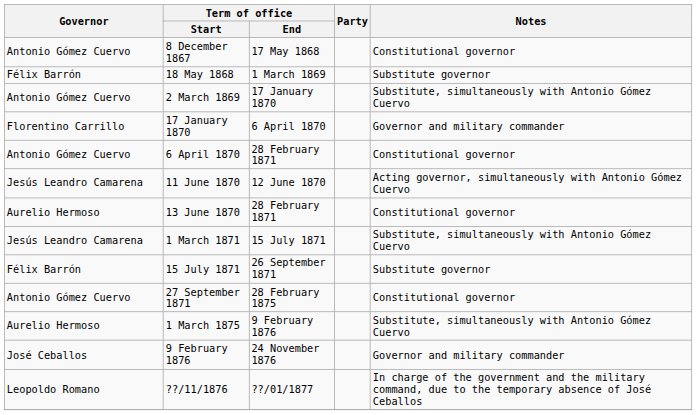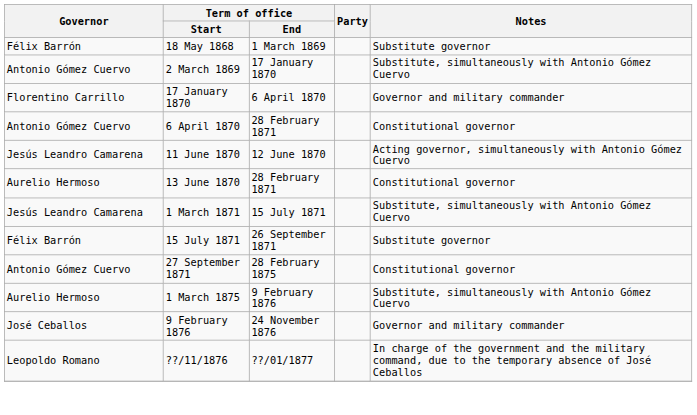 <table class="wikitable" style="align=center|font-size=60%|text-align=right">
 <tr>
 <th width= 195 rowspan="2">Governor</th>
 <th colspan="2">Term of office</th>
 <th rowspan="2">Party</th>
 <th rowspan="2">Notes</th>
 </tr>
 <tr>
 <th>Start</th>
 <th>End</th>
-</tr>
-<tr>
-<td>Antonio Gómez Cuervo</td>
-<td>8 December 1867</td>
-<td>17 May 1868</td>
-<td></td>
-<td>Constitutional governor</td>
 </tr>
 <tr>
 <td>Félix Barrón</td>
 <td>18 May 1868</td>
 <td>1 March 1869</td>
 <td></td>
 <td>Substitute governor</td>
 </tr>
 <tr>
 <td>Antonio Gómez Cuervo</td>
 <td>2 March 1869</td>
 <td>17 January 1870</td>
 <td></td>
 <td>Substitute, simultaneously with Antonio Gómez Cuervo</td>
 </tr>
 <tr>
 <td>Florentino Carrillo</td>
 <td>17 January 1870</td>
 <td>6 April 1870</td>
 <td></td>
 <td>Governor and military commander</td>
 </tr>
 <tr>
 <td>Antonio Gómez Cuervo</td>
 <td>6 April 1870</td>
 <td>28 February 1871</td>
 <td></td>
 <td>Constitutional governor</td>
 </tr>
 <tr>
 <td>Jesús Leandro Camarena</td>
 <td>11 June 1870</td>
 <td>12 June 1870</td>
 <td></td>
 <td>Acting governor, simultaneously with Antonio Gómez Cuervo</td>
 </tr>
 <tr>
 <td>Aurelio Hermoso</td>
 <td>13 June 1870</td>
 <td>28 February 1871</td>
 <td></td>
 <td>Constitutional governor</td>
 </tr>
 <tr>
 <td>Jesús Leandro Camarena</td>
 <td>1 March 1871</td>
 <td>15 July 1871</td>
 <td></td>
 <td>Substitute, simultaneously with Antonio Gómez Cuervo</td>
 </tr>
 <tr>
 <td>Félix Barrón</td>
 <td>15 July 1871</td>
 <td>26 September 1871</td>
 <td></td>
 <td>Substitute governor</td>
 </tr>
 <tr>
 <td>Antonio Gómez Cuervo</td>
 <td>27 September 1871</td>
 <td>28 February 1875</td>
 <td></td>
 <td>Constitutional governor</td>
 </tr>
 <tr>
 <td>Aurelio Hermoso</td>
 <td>1 March 1875</td>
 <td>9 February 1876</td>
 <td></td>
 <td>Substitute, simultaneously with Antonio Gómez Cuervo</td>
 </tr>
 <tr>
 <td>José Ceballos</td>
 <td>9 February 1876</td>
 <td>24 November 1876</td>
 <td></td>
 <td>Governor and military commander</td>
 </tr>
 <tr>
 <td>Leopoldo Romano</td>
 <td>??/11/1876</td>
 <td>??/01/1877</td>
 <td></td>
 <td>In charge of the government and the military command, due to the temporary absence of José Ceballos</td>
 </tr>
 <tr>
 </tr>
 </table>
